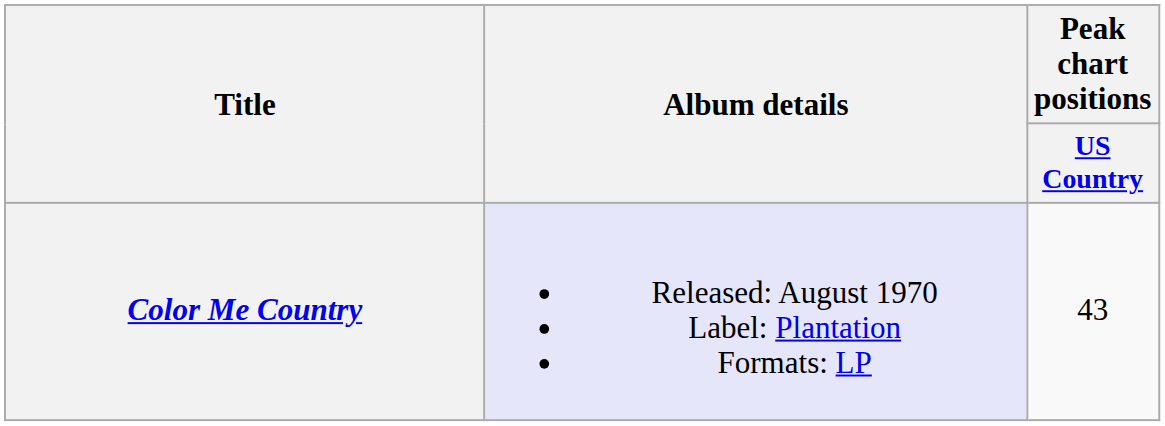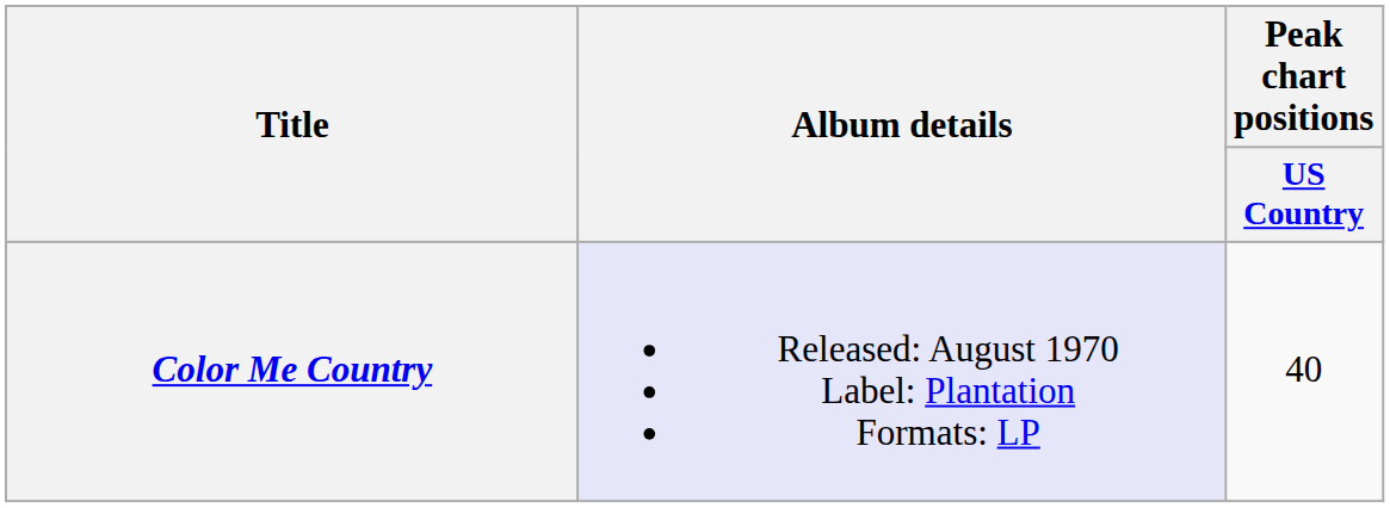 <table class="wikitable plainrowheaders" style="text-align:center;">
 <tr>
 <th scope="col" rowspan="2" style="width:15em;">Title</th>
 <th scope="col" rowspan="2" style="width:17em;">Album details</th>
 <th scope="col" colspan="1">Peak<br>chart<br>positions</th>
 </tr>
 <tr>
 <th scope="col" style="width:3em;font-size:90%;"><a href='#'>US<br>Country</a><br></th>
 </tr>
 <tr>
 <th scope="row"><em><a href='#'>Color Me Country</a></em></th>
 <td style="background: lavender;"><br><ul><li>Released: August 1970</li><li>Label: <a href='#'>Plantation</a></li><li>Formats: <a href='#'>LP</a></li></ul></td>
-<td>43</td>
+<td>40</td>
 </tr>
 </table>
